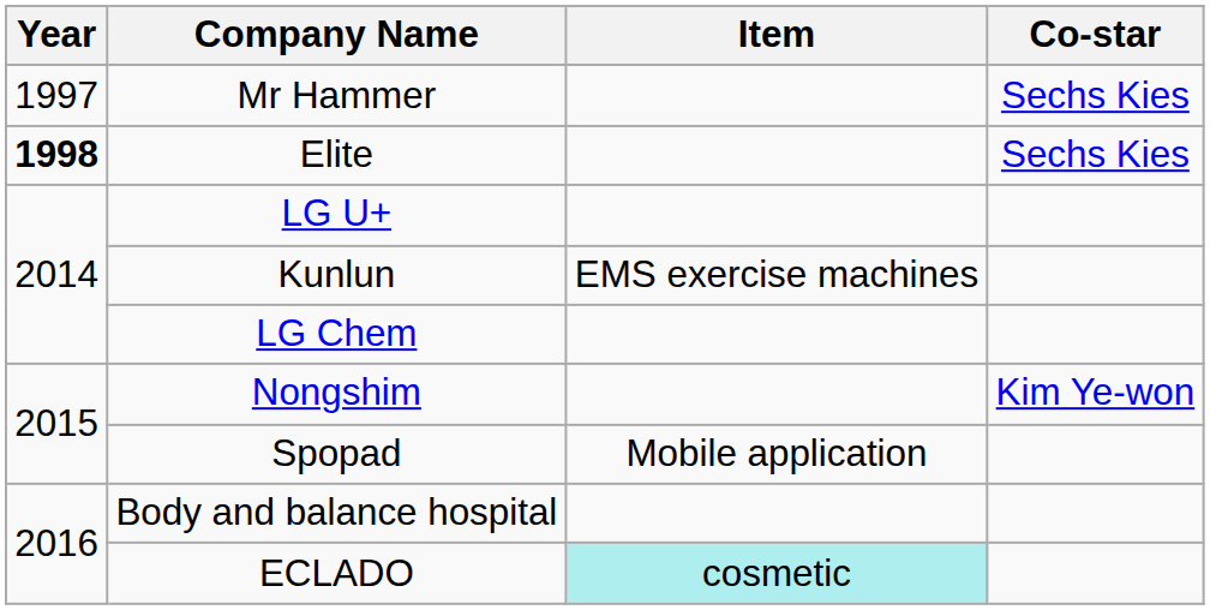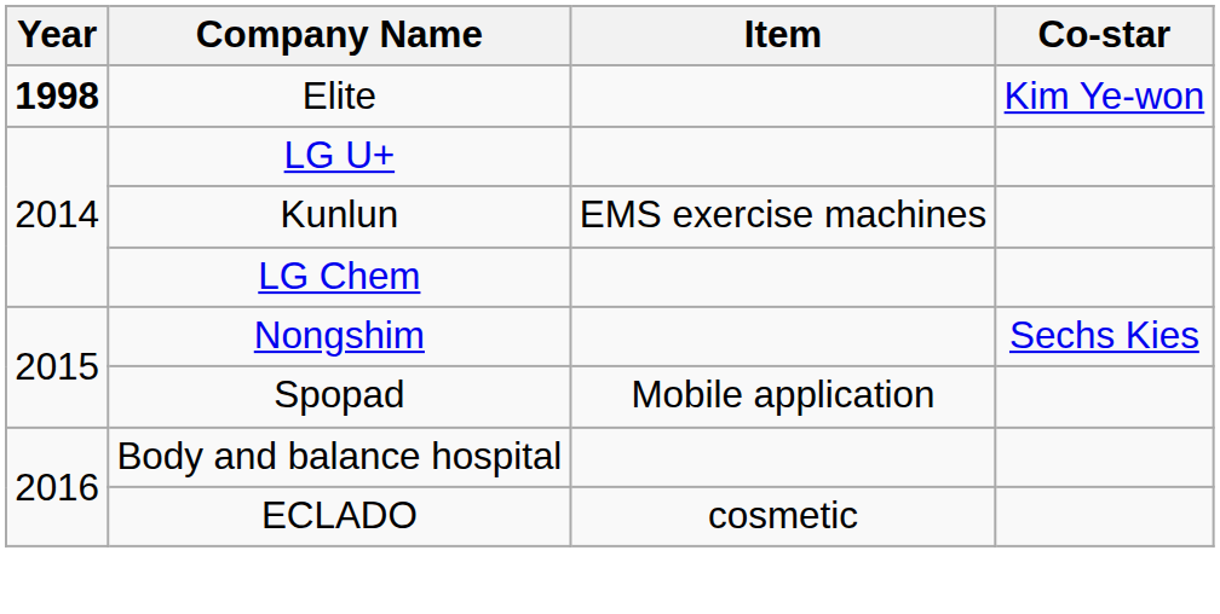 <table class="wikitable sortable">
 <tr>
 <th>Year</th>
 <th>Company Name</th>
 <th>Item</th>
 <th>Co-star</th>
 </tr>
 <tr>
-<td align="center">1997</td>
-<td align="center">Mr Hammer</td>
-<td align="center"></td>
-<td align="center"><a href='#'>Sechs Kies</a></td>
-</tr>
-<tr>
 <td align="center"><strong>1998</strong></td>
 <td align="center">Elite</td>
 <td align="center"></td>
-<td align="center"><a href='#'>Sechs Kies</a></td>
+<td align="center"><a href='#'>Kim Ye-won</a></td>
 </tr>
 <tr>
 <td rowspan="3" align="center">2014</td>
 <td align="center"><a href='#'>LG U+</a></td>
 <td align="center"></td>
 <td align="center"></td>
 </tr>
 <tr>
 <td align="center">Kunlun</td>
 <td align="center">EMS exercise machines</td>
 <td align="center"></td>
 </tr>
 <tr>
 <td align="center"><a href='#'>LG Chem</a></td>
 <td align="center"></td>
 <td align="center"></td>
 </tr>
 <tr>
 <td rowspan="2" align="center">2015</td>
 <td align="center"><a href='#'>Nongshim</a></td>
 <td align="center"></td>
-<td align="center"><a href='#'>Kim Ye-won</a></td>
+<td align="center"><a href='#'>Sechs Kies</a></td>
 </tr>
 <tr>
 <td align="center">Spopad</td>
 <td align="center">Mobile application</td>
 <td align="center"></td>
 </tr>
 <tr>
 <td rowspan="2" align="center">2016</td>
 <td align="center">Body and balance hospital</td>
 <td align="center"></td>
 <td align="center"></td>
 </tr>
 <tr>
 <td align="center">ECLADO</td>
-<td align="center" style="background: paleturquoise;">cosmetic</td>
+<td align="center">cosmetic</td>
 <td align="center"></td>
 </tr>
 </table>
